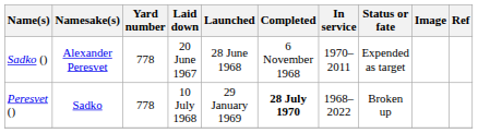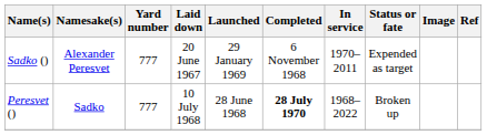 <table class="wikitable">
 <tr>
 <th>Name(s)</th>
 <th>Namesake(s)</th>
 <th>Yard number</th>
 <th>Laid down</th>
 <th>Launched</th>
 <th>Completed</th>
 <th>In service</th>
 <th>Status or fate</th>
 <th>Image</th>
 <th>Ref</th>
 </tr>
 <tr style="background:#FFFFFF;">
 <td align="left"><em><a href='#'>Sadko</a></em> ()</td>
 <td align="center"><a href='#'>Alexander Peresvet</a></td>
-<td align="center">778</td>
+<td align="center">777</td>
 <td align="center">20 June 1967</td>
-<td align="center">28 June 1968</td>
+<td align="center">29 January 1969</td>
 <td align="center">6 November 1968</td>
 <td align="center">1970–2011</td>
 <td align="center">Expended as target</td>
 <td align="center"></td>
 <td align="center"></td>
 </tr>
 <tr style="background:#FFFFFF;">
 <td align="left"><em><a href='#'>Peresvet</a></em> ()</td>
 <td align="center"><a href='#'>Sadko</a></td>
-<td align="center">778</td>
+<td align="center">777</td>
 <td align="center">10 July 1968</td>
-<td align="center">29 January 1969</td>
+<td align="center">28 June 1968</td>
 <td align="center"><strong>28 July 1970</strong></td>
 <td align="center">1968–2022</td>
 <td align="center">Broken up</td>
 <td align="center"></td>
 <td align="center"></td>
 </tr>
 <tr>
 </tr>
 </table>
